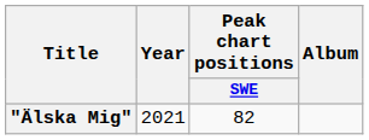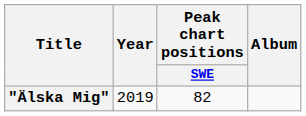 <table class="wikitable plainrowheaders" style="text-align:center;">
 <tr>
 <th scope="col" rowspan="2">Title</th>
 <th scope="col" rowspan="2">Year</th>
 <th scope="col" colspan="1">Peak chart positions</th>
 <th scope="col" rowspan="2">Album</th>
 </tr>
 <tr>
 <th scope="col" style="width:3em;font-size:85%;"><a href='#'>SWE</a><br></th>
 </tr>
 <tr>
 <th scope="row">"Älska Mig"</th>
-<td>2021</td>
+<td>2019</td>
 <td>82</td>
 <td></td>
 </tr>
 </table>
